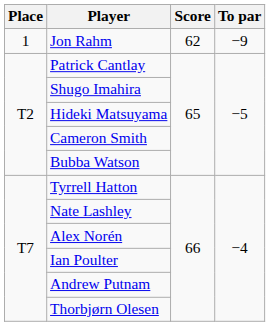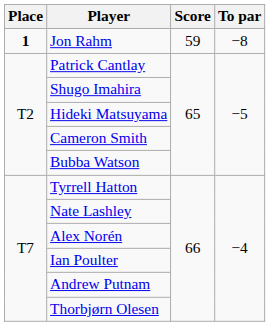 <table class="wikitable">
 <tr>
 <th>Place</th>
 <th>Player</th>
 <th>Score</th>
 <th>To par</th>
 </tr>
 <tr>
-<td align=center>1</td>
+<td align=center><strong>1</strong></td>
 <td> <a href='#'>Jon Rahm</a></td>
-<td align=center>62</td>
-<td align=center>−9</td>
+<td align=center>59</td>
+<td align=center>−8</td>
 </tr>
 <tr>
 <td rowspan=5 align=center>T2</td>
 <td> <a href='#'>Patrick Cantlay</a></td>
 <td rowspan=5 align=center>65</td>
 <td rowspan=5 align=center>−5</td>
 </tr>
 <tr>
 <td> <a href='#'>Shugo Imahira</a></td>
 </tr>
 <tr>
 <td> <a href='#'>Hideki Matsuyama</a></td>
 </tr>
 <tr>
 <td> <a href='#'>Cameron Smith</a></td>
 </tr>
 <tr>
 <td> <a href='#'>Bubba Watson</a></td>
 </tr>
 <tr>
 <td rowspan=6 align=center>T7</td>
 <td> <a href='#'>Tyrrell Hatton</a></td>
 <td rowspan=6 align=center>66</td>
 <td rowspan=6 align=center>−4</td>
 </tr>
 <tr>
 <td> <a href='#'>Nate Lashley</a></td>
 </tr>
 <tr>
 <td> <a href='#'>Alex Norén</a></td>
 </tr>
 <tr>
 <td> <a href='#'>Ian Poulter</a></td>
 </tr>
 <tr>
 <td> <a href='#'>Andrew Putnam</a></td>
 </tr>
 <tr>
 <td> <a href='#'>Thorbjørn Olesen</a></td>
 </tr>
 </table>
